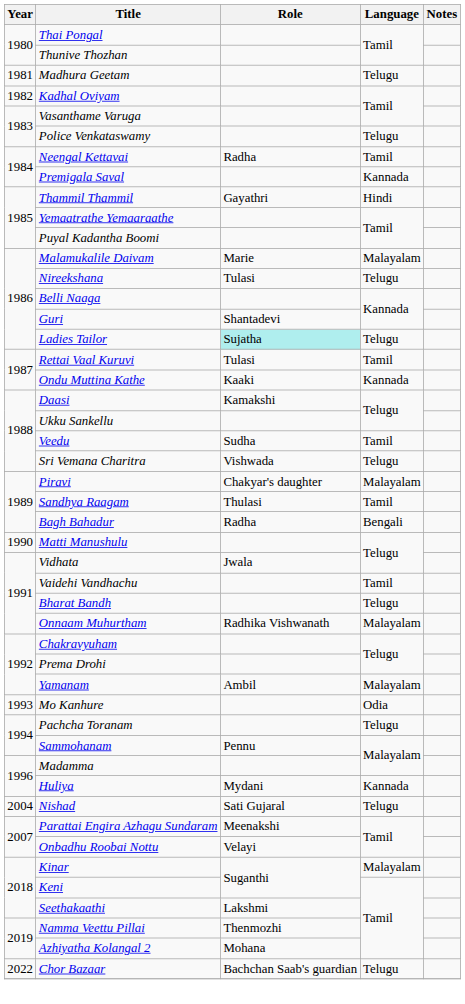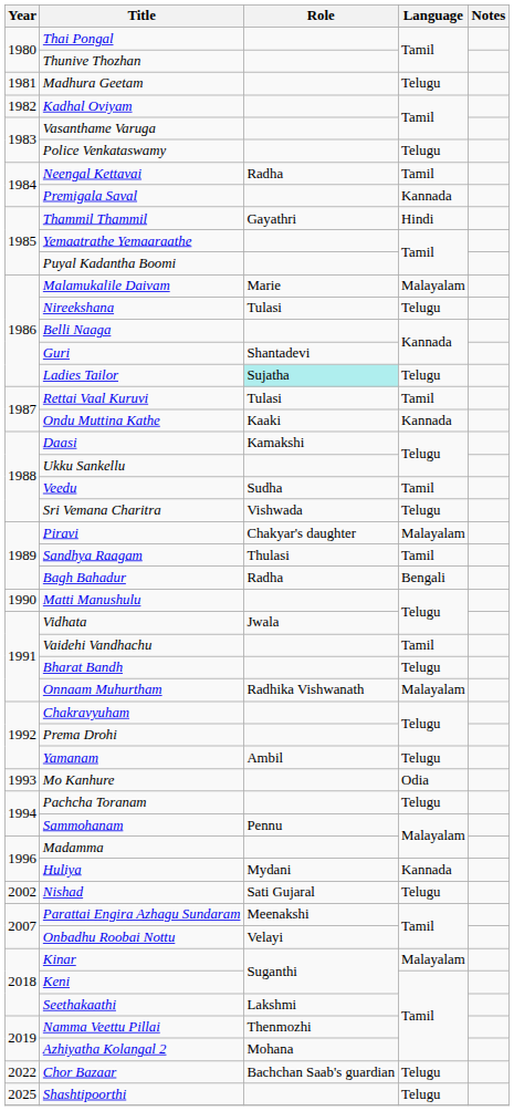 <table class="wikitable sortable">
 <tr>
 <th scope="col">Year</th>
 <th scope="col">Title</th>
 <th class="unsortable">Role</th>
 <th class="unsortable">Language</th>
 <th class="unsortable">Notes</th>
 </tr>
 <tr>
 <td rowspan="2">1980</td>
 <td><em><a href='#'>Thai Pongal</a></em></td>
 <td></td>
 <td rowspan="2">Tamil</td>
 <td></td>
 </tr>
 <tr>
 <td><em>Thunive Thozhan</em></td>
 <td></td>
 <td></td>
 </tr>
 <tr>
 <td>1981</td>
 <td><em>Madhura Geetam</em></td>
 <td></td>
 <td>Telugu</td>
 <td></td>
 </tr>
 <tr>
 <td>1982</td>
 <td><em><a href='#'>Kadhal Oviyam</a></em></td>
 <td></td>
 <td rowspan="2">Tamil</td>
 <td></td>
 </tr>
 <tr>
 <td rowspan="2">1983</td>
 <td><em>Vasanthame Varuga</em></td>
 <td></td>
 <td></td>
 </tr>
 <tr>
 <td><em>Police Venkataswamy</em></td>
 <td></td>
 <td>Telugu</td>
 <td></td>
 </tr>
 <tr>
 <td rowspan="2">1984</td>
 <td><em><a href='#'>Neengal Kettavai</a></em></td>
 <td>Radha</td>
 <td>Tamil</td>
 <td></td>
 </tr>
 <tr>
 <td><em><a href='#'>Premigala Saval</a></em></td>
 <td></td>
 <td>Kannada</td>
 <td></td>
 </tr>
 <tr>
 <td rowspan="3">1985</td>
 <td><em><a href='#'>Thammil Thammil</a></em></td>
 <td>Gayathri</td>
 <td>Hindi</td>
 <td></td>
 </tr>
 <tr>
 <td><em><a href='#'>Yemaatrathe Yemaaraathe</a></em></td>
 <td></td>
 <td rowspan="2">Tamil</td>
 <td></td>
 </tr>
 <tr>
 <td><em>Puyal Kadantha Boomi</em></td>
 <td></td>
 <td></td>
 </tr>
 <tr>
 <td rowspan="5">1986</td>
 <td><em><a href='#'>Malamukalile Daivam</a></em></td>
 <td>Marie</td>
 <td>Malayalam</td>
 <td></td>
 </tr>
 <tr>
 <td><em><a href='#'>Nireekshana</a></em></td>
 <td>Tulasi</td>
 <td>Telugu</td>
 <td></td>
 </tr>
 <tr>
 <td><em><a href='#'>Belli Naaga</a></em></td>
 <td></td>
 <td rowspan="2">Kannada</td>
 <td></td>
 </tr>
 <tr>
 <td><em><a href='#'>Guri</a></em></td>
 <td>Shantadevi</td>
 <td></td>
 </tr>
 <tr>
 <td><em><a href='#'>Ladies Tailor</a></em></td>
 <td style="background: paleturquoise;">Sujatha</td>
 <td>Telugu</td>
 <td></td>
 </tr>
 <tr>
 <td rowspan="2">1987</td>
 <td><em><a href='#'>Rettai Vaal Kuruvi</a></em></td>
 <td>Tulasi</td>
 <td>Tamil</td>
 <td></td>
 </tr>
 <tr>
 <td><em><a href='#'>Ondu Muttina Kathe</a></em></td>
 <td>Kaaki</td>
 <td>Kannada</td>
 <td></td>
 </tr>
 <tr>
 <td rowspan="4">1988</td>
 <td><em><a href='#'>Daasi</a></em></td>
 <td>Kamakshi</td>
 <td rowspan="2">Telugu</td>
 <td></td>
 </tr>
 <tr>
 <td><em>Ukku Sankellu</em></td>
 <td></td>
 <td></td>
 </tr>
 <tr>
 <td><em><a href='#'>Veedu</a></em></td>
 <td>Sudha</td>
 <td>Tamil</td>
 <td></td>
 </tr>
 <tr>
 <td><em>Sri Vemana Charitra</em></td>
 <td>Vishwada</td>
 <td>Telugu</td>
 <td></td>
 </tr>
 <tr>
 <td rowspan="3">1989</td>
 <td><em><a href='#'>Piravi</a></em></td>
 <td>Chakyar's daughter</td>
 <td>Malayalam</td>
 <td></td>
 </tr>
 <tr>
 <td><em><a href='#'>Sandhya Raagam</a></em></td>
 <td>Thulasi</td>
 <td>Tamil</td>
 <td></td>
 </tr>
 <tr>
 <td><em><a href='#'>Bagh Bahadur</a></em></td>
 <td>Radha</td>
 <td>Bengali</td>
 <td></td>
 </tr>
 <tr>
 <td>1990</td>
 <td><em><a href='#'>Matti Manushulu</a></em></td>
 <td></td>
 <td rowspan="2">Telugu</td>
 <td></td>
 </tr>
 <tr>
 <td rowspan="4">1991</td>
 <td><em>Vidhata</em></td>
 <td>Jwala</td>
 <td></td>
 </tr>
 <tr>
 <td><em>Vaidehi Vandhachu</em></td>
 <td></td>
 <td>Tamil</td>
 <td></td>
 </tr>
 <tr>
 <td><em><a href='#'>Bharat Bandh</a></em></td>
 <td></td>
 <td>Telugu</td>
 <td></td>
 </tr>
 <tr>
 <td><em><a href='#'>Onnaam Muhurtham</a></em></td>
 <td>Radhika Vishwanath</td>
 <td>Malayalam</td>
 <td></td>
 </tr>
 <tr>
 <td rowspan="3">1992</td>
 <td><em><a href='#'>Chakravyuham</a></em></td>
 <td></td>
 <td rowspan="2">Telugu</td>
 <td></td>
 </tr>
 <tr>
 <td><em>Prema Drohi</em></td>
 <td></td>
 <td></td>
 </tr>
 <tr>
 <td><em><a href='#'>Yamanam</a></em></td>
 <td>Ambil</td>
-<td>Malayalam</td>
+<td>Telugu</td>
 <td></td>
 </tr>
 <tr>
 <td>1993</td>
 <td><em>Mo Kanhure</em></td>
 <td></td>
 <td>Odia</td>
 <td></td>
 </tr>
 <tr>
 <td rowspan="2">1994</td>
 <td><em>Pachcha Toranam</em></td>
 <td></td>
 <td>Telugu</td>
 <td></td>
 </tr>
 <tr>
 <td><em><a href='#'>Sammohanam</a></em></td>
 <td>Pennu</td>
 <td rowspan="2">Malayalam</td>
 <td></td>
 </tr>
 <tr>
 <td rowspan="2">1996</td>
 <td><em>Madamma</em></td>
 <td></td>
 <td></td>
 </tr>
 <tr>
 <td><em><a href='#'>Huliya</a></em></td>
 <td>Mydani</td>
 <td>Kannada</td>
 <td></td>
 </tr>
 <tr>
-<td>2004</td>
+<td>2002</td>
 <td><em><a href='#'>Nishad</a></em></td>
 <td>Sati Gujaral</td>
 <td>Telugu</td>
 <td></td>
 </tr>
 <tr>
 <td rowspan="2">2007</td>
 <td><em><a href='#'>Parattai Engira Azhagu Sundaram</a></em></td>
 <td>Meenakshi</td>
 <td rowspan="2">Tamil</td>
 <td></td>
 </tr>
 <tr>
 <td><em><a href='#'>Onbadhu Roobai Nottu</a></em></td>
 <td>Velayi</td>
 <td></td>
 </tr>
 <tr>
 <td rowspan="3">2018</td>
 <td><em><a href='#'>Kinar</a></em></td>
 <td rowspan="2">Suganthi</td>
 <td>Malayalam</td>
 <td></td>
 </tr>
 <tr>
 <td><em><a href='#'>Keni</a></em></td>
 <td rowspan="4">Tamil</td>
 <td></td>
 </tr>
 <tr>
 <td><em><a href='#'>Seethakaathi</a></em></td>
 <td>Lakshmi</td>
 <td></td>
 </tr>
 <tr>
 <td rowspan="2">2019</td>
 <td><em><a href='#'>Namma Veettu Pillai</a></em></td>
 <td>Thenmozhi</td>
 <td></td>
 </tr>
 <tr>
 <td><em><a href='#'>Azhiyatha Kolangal 2</a></em></td>
 <td>Mohana</td>
 <td></td>
 </tr>
 <tr>
 <td>2022</td>
 <td><em><a href='#'>Chor Bazaar</a> </em></td>
 <td>Bachchan Saab's guardian</td>
 <td>Telugu</td>
 <td></td>
 </tr>
 <tr>
+<td>2025</td>
+<td><em><a href='#'>Shashtipoorthi</a></em></td>
+<td></td>
+<td>Telugu</td>
+<td></td>
+</tr>
+<tr>
 </tr>
 </table>
